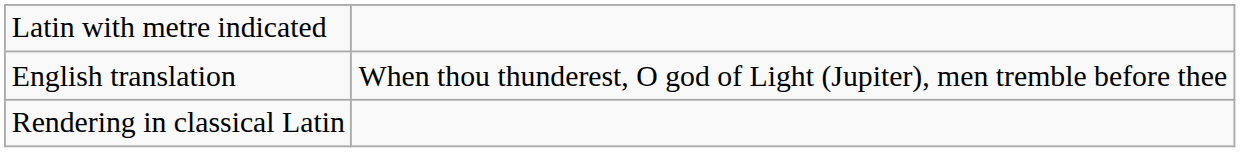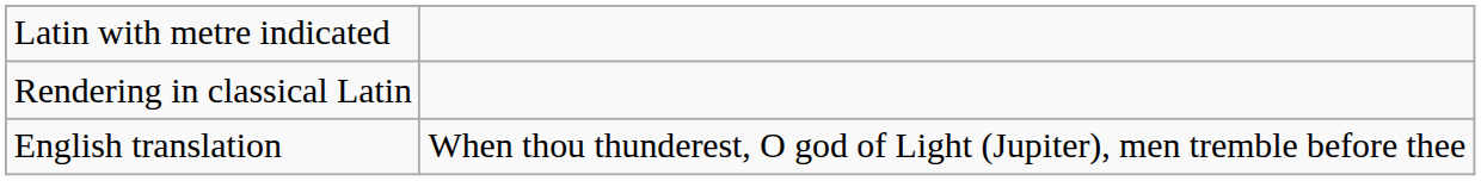 <table class="wikitable">
 <tr>
 <td>Latin with metre indicated</td>
 <td></td>
 </tr>
 <tr>
+<td>Rendering in classical Latin</td>
+<td></td>
+</tr>
+<tr>
 <td>English translation</td>
 <td>When thou thunderest, O god of Light (Jupiter), men tremble before thee</td>
 </tr>
-<tr>
-<td>Rendering in classical Latin</td>
-<td></td>
-</tr>
 </table>
